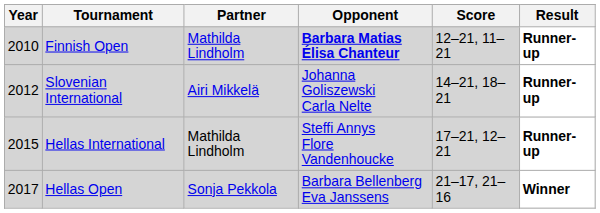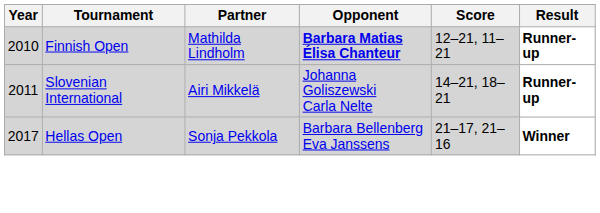 <table class="sortable wikitable" style="font-size: 90%;">
 <tr>
 <th>Year</th>
 <th>Tournament</th>
 <th>Partner</th>
 <th>Opponent</th>
 <th>Score</th>
 <th>Result</th>
 </tr>
 <tr style="background:#D5D5D5">
 <td align="center">2010</td>
 <td align="left"><a href='#'>Finnish Open</a></td>
 <td align="left"> <a href='#'>Mathilda Lindholm</a></td>
 <td align="left"><strong> <a href='#'>Barbara Matias</a> <br>  <a href='#'>Élisa Chanteur</a></strong></td>
 <td align="left">12–21, 11–21</td>
 <td style="text-align:left; background:white"> <strong>Runner-up</strong></td>
 </tr>
 <tr style="background:#D5D5D5">
-<td align="center">2012</td>
+<td align="center">2011</td>
 <td align="left"><a href='#'>Slovenian International</a></td>
 <td align="left"> <a href='#'>Airi Mikkelä</a></td>
 <td align="left"> <a href='#'>Johanna Goliszewski</a> <br>  <a href='#'>Carla Nelte</a></td>
 <td align="left">14–21, 18–21</td>
-<td style="text-align:left; background:white"> <strong>Runner-up</strong></td>
-</tr>
-<tr style="background:#D5D5D5">
-<td align="center">2015</td>
-<td align="left"><a href='#'>Hellas International</a></td>
-<td align="left"> Mathilda Lindholm</td>
-<td align="left"> <a href='#'>Steffi Annys</a> <br>  <a href='#'>Flore Vandenhoucke</a></td>
-<td align="left">17–21, 12–21</td>
 <td style="text-align:left; background:white"> <strong>Runner-up</strong></td>
 </tr>
 <tr style="background:#D5D5D5">
 <td align="center">2017</td>
 <td align="left"><a href='#'>Hellas Open</a></td>
 <td align="left"> <a href='#'>Sonja Pekkola</a></td>
 <td align="left"> <a href='#'>Barbara Bellenberg</a> <br>  <a href='#'>Eva Janssens</a></td>
 <td align="left">21–17, 21–16</td>
 <td style="text-align:left; background:white"> <strong>Winner</strong></td>
 </tr>
 </table>
